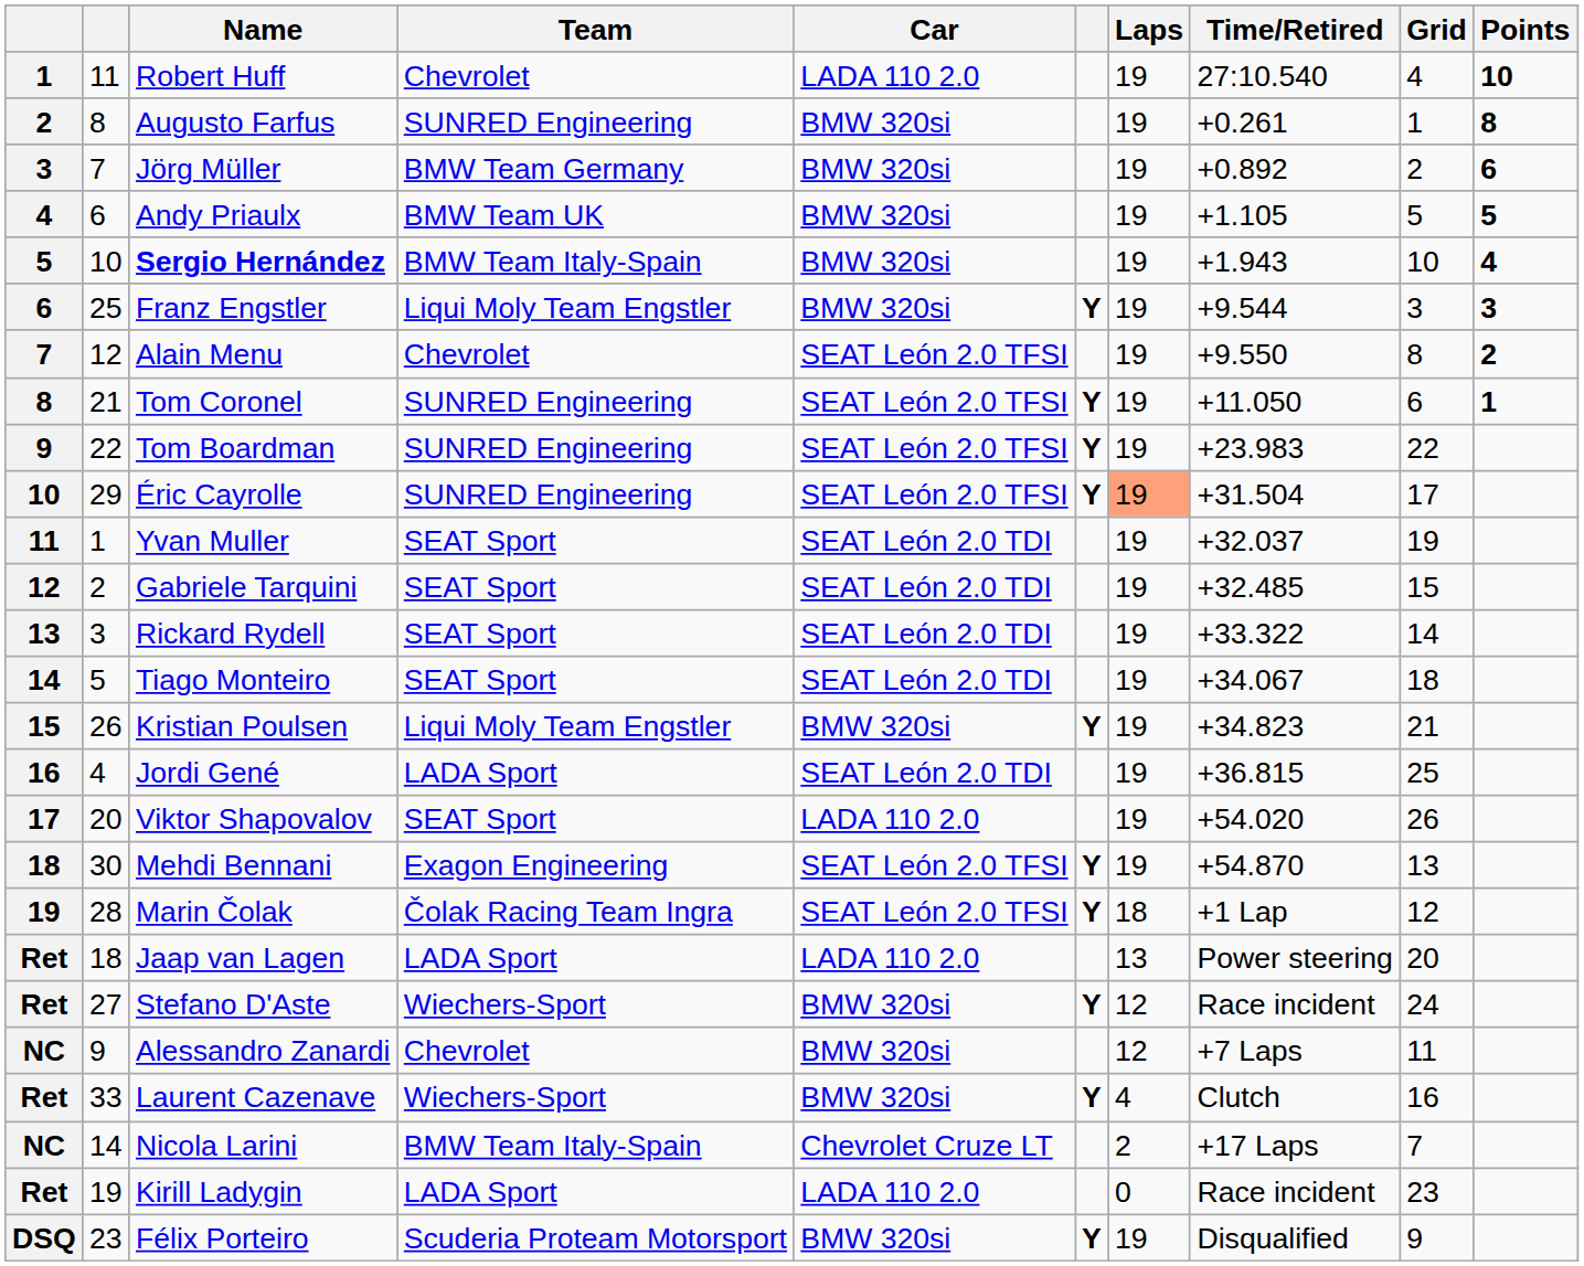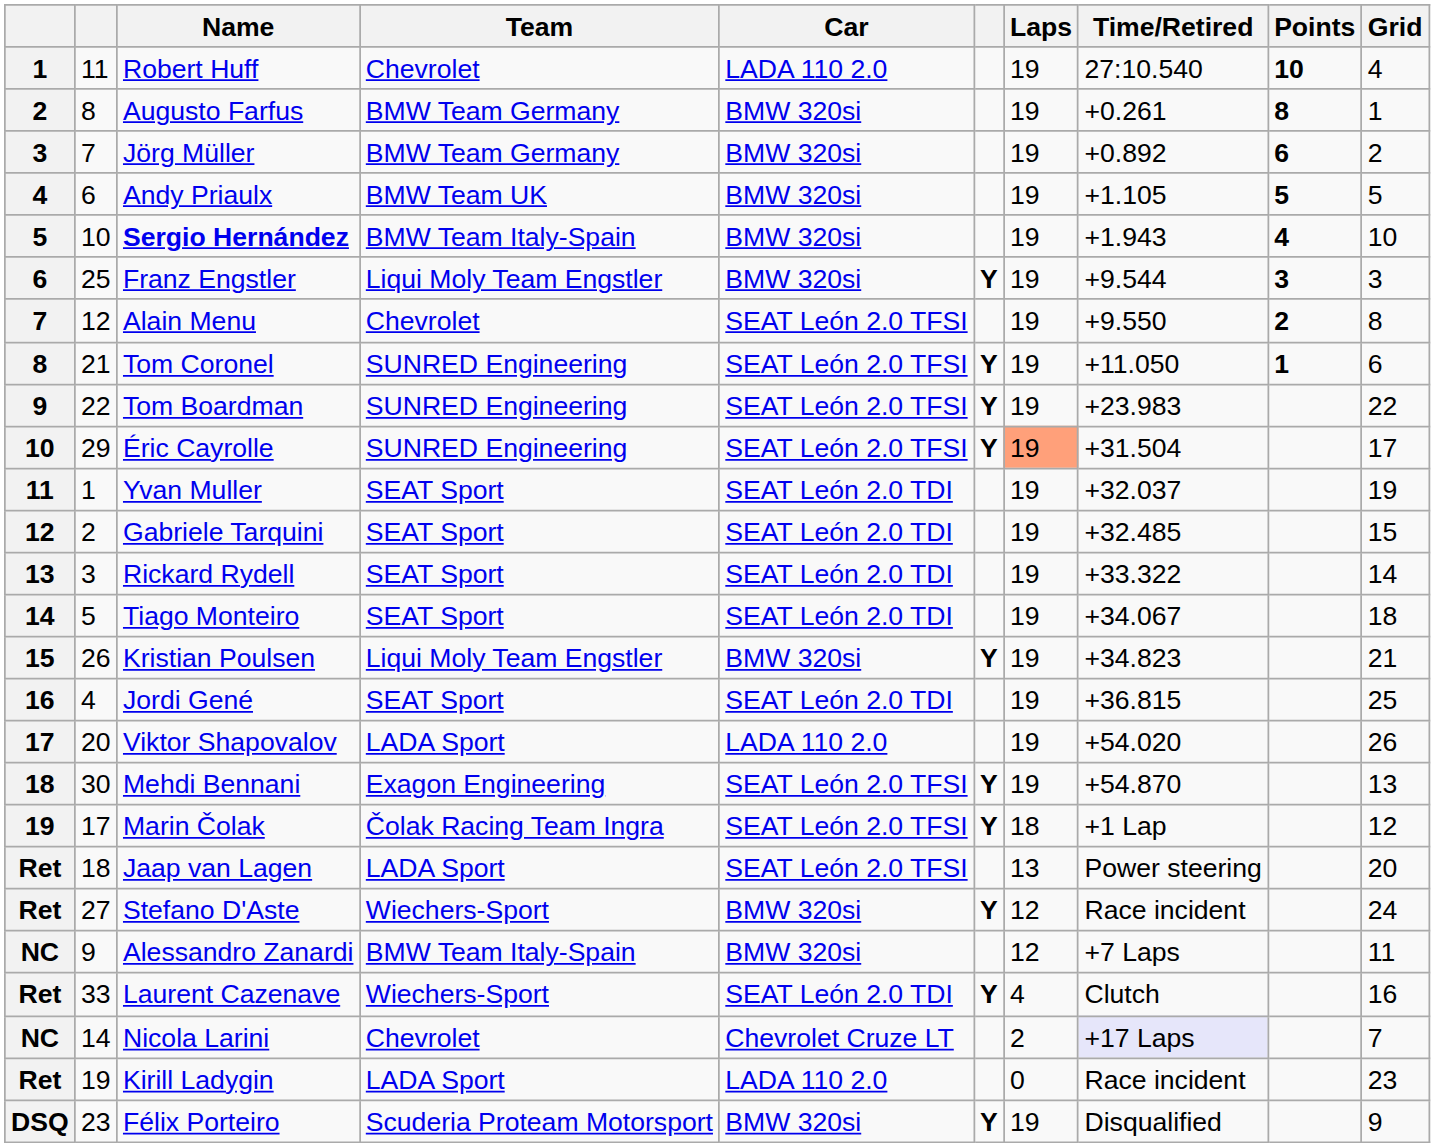 <table class="wikitable sortable" style="font-size: 95%;">
 <tr>
 <th></th>
 <th></th>
 <th>Name</th>
 <th>Team</th>
 <th>Car</th>
 <th></th>
 <th>Laps</th>
 <th>Time/Retired</th>
+<th>Points</th>
 <th>Grid</th>
-<th>Points</th>
 </tr>
 <tr>
 <th>1</th>
 <td>11</td>
 <td> <a href='#'>Robert Huff</a></td>
 <td><a href='#'>Chevrolet</a></td>
 <td><a href='#'>LADA 110 2.0</a></td>
 <td></td>
 <td>19</td>
 <td>27:10.540</td>
+<td><strong>10</strong></td>
 <td>4</td>
-<td><strong>10</strong></td>
 </tr>
 <tr>
 <th>2</th>
 <td>8</td>
 <td> <a href='#'>Augusto Farfus</a></td>
-<td><a href='#'>SUNRED Engineering</a></td>
+<td><a href='#'>BMW Team Germany</a></td>
 <td><a href='#'>BMW 320si</a></td>
 <td></td>
 <td>19</td>
 <td>+0.261</td>
+<td><strong>8</strong></td>
 <td>1</td>
-<td><strong>8</strong></td>
 </tr>
 <tr>
 <th>3</th>
 <td>7</td>
 <td> <a href='#'>Jörg Müller</a></td>
 <td><a href='#'>BMW Team Germany</a></td>
 <td><a href='#'>BMW 320si</a></td>
 <td></td>
 <td>19</td>
 <td>+0.892</td>
+<td><strong>6</strong></td>
 <td>2</td>
-<td><strong>6</strong></td>
 </tr>
 <tr>
 <th>4</th>
 <td>6</td>
 <td> <a href='#'>Andy Priaulx</a></td>
 <td><a href='#'>BMW Team UK</a></td>
 <td><a href='#'>BMW 320si</a></td>
 <td></td>
 <td>19</td>
 <td>+1.105</td>
+<td><strong>5</strong></td>
 <td>5</td>
-<td><strong>5</strong></td>
 </tr>
 <tr>
 <th>5</th>
 <td>10</td>
 <td> <strong><a href='#'>Sergio Hernández</a></strong></td>
 <td><a href='#'>BMW Team Italy-Spain</a></td>
 <td><a href='#'>BMW 320si</a></td>
 <td></td>
 <td>19</td>
 <td>+1.943</td>
+<td><strong>4</strong></td>
 <td>10</td>
-<td><strong>4</strong></td>
 </tr>
 <tr>
 <th>6</th>
 <td>25</td>
 <td> <a href='#'>Franz Engstler</a></td>
 <td><a href='#'>Liqui Moly Team Engstler</a></td>
 <td><a href='#'>BMW 320si</a></td>
 <td align=center><strong><span>Y</span></strong></td>
 <td>19</td>
 <td>+9.544</td>
+<td><strong>3</strong></td>
 <td>3</td>
-<td><strong>3</strong></td>
 </tr>
 <tr>
 <th>7</th>
 <td>12</td>
 <td> <a href='#'>Alain Menu</a></td>
 <td><a href='#'>Chevrolet</a></td>
 <td><a href='#'>SEAT León 2.0 TFSI</a></td>
 <td></td>
 <td>19</td>
 <td>+9.550</td>
+<td><strong>2</strong></td>
 <td>8</td>
-<td><strong>2</strong></td>
 </tr>
 <tr>
 <th>8</th>
 <td>21</td>
 <td> <a href='#'>Tom Coronel</a></td>
 <td><a href='#'>SUNRED Engineering</a></td>
 <td><a href='#'>SEAT León 2.0 TFSI</a></td>
 <td align=center><strong><span>Y</span></strong></td>
 <td>19</td>
 <td>+11.050</td>
+<td><strong>1</strong></td>
 <td>6</td>
-<td><strong>1</strong></td>
 </tr>
 <tr>
 <th>9</th>
 <td>22</td>
 <td> <a href='#'>Tom Boardman</a></td>
 <td><a href='#'>SUNRED Engineering</a></td>
 <td><a href='#'>SEAT León 2.0 TFSI</a></td>
 <td align=center><strong><span>Y</span></strong></td>
 <td>19</td>
 <td>+23.983</td>
+<td></td>
 <td>22</td>
-<td></td>
 </tr>
 <tr>
 <th>10</th>
 <td>29</td>
 <td> <a href='#'>Éric Cayrolle</a></td>
 <td><a href='#'>SUNRED Engineering</a></td>
 <td><a href='#'>SEAT León 2.0 TFSI</a></td>
 <td align=center><strong><span>Y</span></strong></td>
 <td style="background: lightsalmon;">19</td>
 <td>+31.504</td>
+<td></td>
 <td>17</td>
-<td></td>
 </tr>
 <tr>
 <th>11</th>
 <td>1</td>
 <td> <a href='#'>Yvan Muller</a></td>
 <td><a href='#'>SEAT Sport</a></td>
 <td><a href='#'>SEAT León 2.0 TDI</a></td>
 <td></td>
 <td>19</td>
 <td>+32.037</td>
+<td></td>
 <td>19</td>
-<td></td>
 </tr>
 <tr>
 <th>12</th>
 <td>2</td>
 <td> <a href='#'>Gabriele Tarquini</a></td>
 <td><a href='#'>SEAT Sport</a></td>
 <td><a href='#'>SEAT León 2.0 TDI</a></td>
 <td></td>
 <td>19</td>
 <td>+32.485</td>
+<td></td>
 <td>15</td>
-<td></td>
 </tr>
 <tr>
 <th>13</th>
 <td>3</td>
 <td> <a href='#'>Rickard Rydell</a></td>
 <td><a href='#'>SEAT Sport</a></td>
 <td><a href='#'>SEAT León 2.0 TDI</a></td>
 <td></td>
 <td>19</td>
 <td>+33.322</td>
+<td></td>
 <td>14</td>
-<td></td>
 </tr>
 <tr>
 <th>14</th>
 <td>5</td>
 <td> <a href='#'>Tiago Monteiro</a></td>
 <td><a href='#'>SEAT Sport</a></td>
 <td><a href='#'>SEAT León 2.0 TDI</a></td>
 <td></td>
 <td>19</td>
 <td>+34.067</td>
+<td></td>
 <td>18</td>
-<td></td>
 </tr>
 <tr>
 <th>15</th>
 <td>26</td>
 <td> <a href='#'>Kristian Poulsen</a></td>
 <td><a href='#'>Liqui Moly Team Engstler</a></td>
 <td><a href='#'>BMW 320si</a></td>
 <td align=center><strong><span>Y</span></strong></td>
 <td>19</td>
 <td>+34.823</td>
+<td></td>
 <td>21</td>
-<td></td>
 </tr>
 <tr>
 <th>16</th>
 <td>4</td>
 <td> <a href='#'>Jordi Gené</a></td>
-<td><a href='#'>LADA Sport</a></td>
+<td><a href='#'>SEAT Sport</a></td>
 <td><a href='#'>SEAT León 2.0 TDI</a></td>
 <td></td>
 <td>19</td>
 <td>+36.815</td>
+<td></td>
 <td>25</td>
-<td></td>
 </tr>
 <tr>
 <th>17</th>
 <td>20</td>
 <td> <a href='#'>Viktor Shapovalov</a></td>
-<td><a href='#'>SEAT Sport</a></td>
+<td><a href='#'>LADA Sport</a></td>
 <td><a href='#'>LADA 110 2.0</a></td>
 <td></td>
 <td>19</td>
 <td>+54.020</td>
+<td></td>
 <td>26</td>
-<td></td>
 </tr>
 <tr>
 <th>18</th>
 <td>30</td>
 <td> <a href='#'>Mehdi Bennani</a></td>
 <td><a href='#'>Exagon Engineering</a></td>
 <td><a href='#'>SEAT León 2.0 TFSI</a></td>
 <td align=center><strong><span>Y</span></strong></td>
 <td>19</td>
 <td>+54.870</td>
+<td></td>
 <td>13</td>
-<td></td>
 </tr>
 <tr>
 <th>19</th>
-<td>28</td>
+<td>17</td>
 <td> <a href='#'>Marin Čolak</a></td>
 <td><a href='#'>Čolak Racing Team Ingra</a></td>
 <td><a href='#'>SEAT León 2.0 TFSI</a></td>
 <td align=center><strong><span>Y</span></strong></td>
 <td>18</td>
 <td>+1 Lap</td>
+<td></td>
 <td>12</td>
-<td></td>
 </tr>
 <tr>
 <th>Ret</th>
 <td>18</td>
 <td> <a href='#'>Jaap van Lagen</a></td>
 <td><a href='#'>LADA Sport</a></td>
-<td><a href='#'>LADA 110 2.0</a></td>
+<td><a href='#'>SEAT León 2.0 TFSI</a></td>
 <td></td>
 <td>13</td>
 <td>Power steering</td>
+<td></td>
 <td>20</td>
-<td></td>
 </tr>
 <tr>
 <th>Ret</th>
 <td>27</td>
 <td> <a href='#'>Stefano D'Aste</a></td>
 <td><a href='#'>Wiechers-Sport</a></td>
 <td><a href='#'>BMW 320si</a></td>
 <td align=center><strong><span>Y</span></strong></td>
 <td>12</td>
 <td>Race incident</td>
+<td></td>
 <td>24</td>
-<td></td>
 </tr>
 <tr>
 <th>NC</th>
 <td>9</td>
 <td> <a href='#'>Alessandro Zanardi</a></td>
-<td><a href='#'>Chevrolet</a></td>
+<td><a href='#'>BMW Team Italy-Spain</a></td>
 <td><a href='#'>BMW 320si</a></td>
 <td></td>
 <td>12</td>
 <td>+7 Laps</td>
+<td></td>
 <td>11</td>
-<td></td>
 </tr>
 <tr>
 <th>Ret</th>
 <td>33</td>
 <td> <a href='#'>Laurent Cazenave</a></td>
 <td><a href='#'>Wiechers-Sport</a></td>
-<td><a href='#'>BMW 320si</a></td>
+<td><a href='#'>SEAT León 2.0 TDI</a></td>
 <td align=center><strong><span>Y</span></strong></td>
 <td>4</td>
 <td>Clutch</td>
+<td></td>
 <td>16</td>
-<td></td>
 </tr>
 <tr>
 <th>NC</th>
 <td>14</td>
 <td> <a href='#'>Nicola Larini</a></td>
-<td><a href='#'>BMW Team Italy-Spain</a></td>
+<td><a href='#'>Chevrolet</a></td>
 <td><a href='#'>Chevrolet Cruze LT</a></td>
 <td></td>
 <td>2</td>
-<td>+17 Laps</td>
+<td style="background: lavender;">+17 Laps</td>
+<td></td>
 <td>7</td>
-<td></td>
 </tr>
 <tr>
 <th>Ret</th>
 <td>19</td>
 <td> <a href='#'>Kirill Ladygin</a></td>
 <td><a href='#'>LADA Sport</a></td>
 <td><a href='#'>LADA 110 2.0</a></td>
 <td></td>
 <td>0</td>
 <td>Race incident</td>
+<td></td>
 <td>23</td>
-<td></td>
 </tr>
 <tr>
 <th>DSQ</th>
 <td>23</td>
 <td> <a href='#'>Félix Porteiro</a></td>
 <td><a href='#'>Scuderia Proteam Motorsport</a></td>
 <td><a href='#'>BMW 320si</a></td>
 <td align=center><strong><span>Y</span></strong></td>
 <td>19</td>
 <td>Disqualified</td>
+<td></td>
 <td>9</td>
-<td></td>
 </tr>
 </table>
